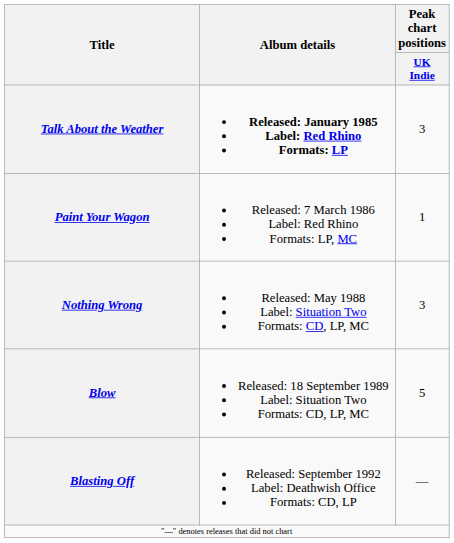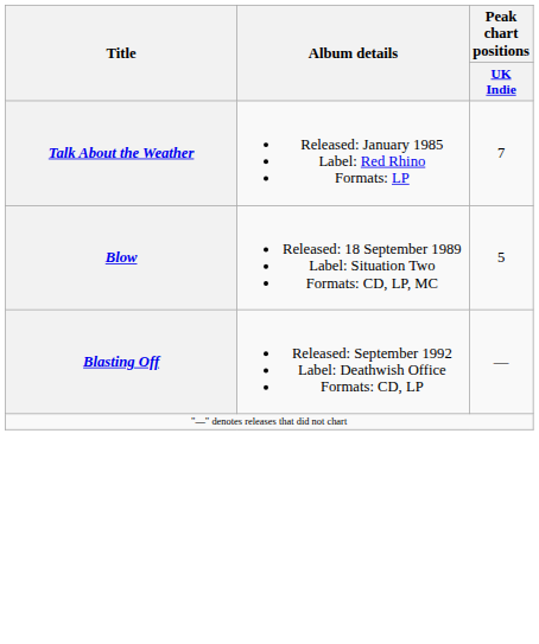 <table class="wikitable plainrowheaders" style="text-align:center;">
 <tr>
 <th rowspan="2" scope="col" style="width:15em;">Title</th>
 <th rowspan="2" scope="col" style="width:15em;">Album details</th>
 <th>Peak chart positions</th>
 </tr>
 <tr>
 <th scope="col" style="width:2em;font-size:90%;"><a href='#'>UK<br>Indie</a><br></th>
 </tr>
 <tr>
 <th scope="row"><em><a href='#'>Talk About the Weather</a></em></th>
-<td><strong><br><ul><li>Released: January 1985</li><li>Label: <a href='#'>Red Rhino</a></li><li>Formats: <a href='#'>LP</a></li></ul></strong></td>
-<td>3</td>
-</tr>
-<tr>
-<th scope="row"><em><a href='#'>Paint Your Wagon</a></em></th>
-<td><br><ul><li>Released: 7 March 1986</li><li>Label: Red Rhino</li><li>Formats: LP, <a href='#'>MC</a></li></ul></td>
-<td>1</td>
-</tr>
-<tr>
-<th scope="row"><em><a href='#'>Nothing Wrong</a></em></th>
-<td><br><ul><li>Released: May 1988</li><li>Label: <a href='#'>Situation Two</a></li><li>Formats: <a href='#'>CD</a>, LP, MC</li></ul></td>
-<td>3</td>
+<td><br><ul><li>Released: January 1985</li><li>Label: <a href='#'>Red Rhino</a></li><li>Formats: <a href='#'>LP</a></li></ul></td>
+<td>7</td>
 </tr>
 <tr>
 <th scope="row"><em><a href='#'>Blow</a></em></th>
 <td><br><ul><li>Released: 18 September 1989</li><li>Label: Situation Two</li><li>Formats: CD, LP, MC</li></ul></td>
 <td>5</td>
 </tr>
 <tr>
 <th scope="row"><em><a href='#'>Blasting Off</a></em></th>
 <td><br><ul><li>Released: September 1992</li><li>Label: Deathwish Office</li><li>Formats: CD, LP</li></ul></td>
 <td>—</td>
 </tr>
 <tr>
 <td colspan="3" style="font-size:8pt">"—" denotes releases that did not chart</td>
 </tr>
 </table>
